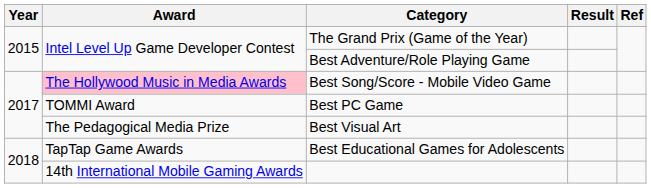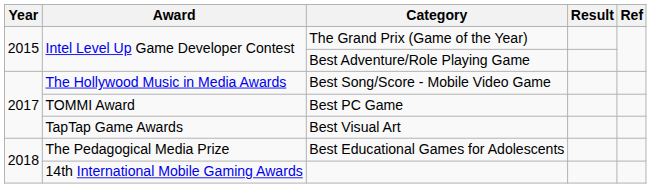 <table class="wikitable sortable">
 <tr>
 <th>Year</th>
 <th>Award</th>
 <th>Category</th>
 <th>Result</th>
 <th>Ref</th>
 </tr>
 <tr>
 <td style="text-align:center;" rowspan="2">2015</td>
 <td rowspan="2"><a href='#'>Intel Level Up</a> Game Developer Contest</td>
 <td>The Grand Prix (Game of the Year)</td>
 <td></td>
 <td rowspan="2" style="text-align:center;"></td>
 </tr>
 <tr>
 <td>Best Adventure/Role Playing Game</td>
 <td></td>
 </tr>
 <tr>
 <td style="text-align:center;" rowspan="3">2017</td>
-<td style="background: pink;"><a href='#'> The Hollywood Music in Media Awards</a></td>
+<td><a href='#'> The Hollywood Music in Media Awards</a></td>
 <td>Best Song/Score - Mobile Video Game</td>
 <td></td>
 <td style="text-align:center;"></td>
 </tr>
 <tr>
 <td>TOMMI Award</td>
 <td>Best PC Game</td>
 <td></td>
 <td style="text-align:center;"></td>
 </tr>
 <tr>
-<td>The Pedagogical Media Prize</td>
+<td>TapTap Game Awards</td>
 <td>Best Visual Art</td>
 <td></td>
 <td style="text-align:center;"></td>
 </tr>
 <tr>
 <td style="text-align:center;" rowspan="2">2018</td>
-<td>TapTap Game Awards</td>
+<td>The Pedagogical Media Prize</td>
 <td>Best Educational Games for Adolescents</td>
 <td></td>
 <td style="text-align:center;"></td>
 </tr>
 <tr>
 <td>14th <a href='#'>International Mobile Gaming Awards</a></td>
 <td></td>
 <td></td>
 <td style="text-align:center;"></td>
 </tr>
 </table>
